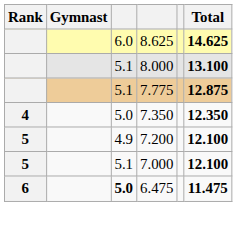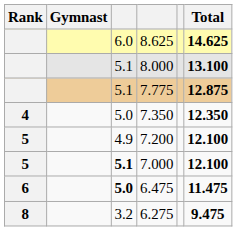 <table class="wikitable sortable" style="text-align:center; font-size:95%">
 <tr>
 <th scope=col>Rank</th>
 <th scope=col>Gymnast</th>
 <th scope=col></th>
 <th scope=col></th>
 <th scope=col></th>
 <th scope=col>Total</th>
 </tr>
 <tr bgcolor=fffcaf>
 <th scope=row style="text-align:center"></th>
 <td align=left></td>
 <td>6.0</td>
 <td>8.625</td>
 <td></td>
 <td><strong>14.625</strong></td>
 </tr>
 <tr bgcolor=e5e5e5>
 <th scope=row style="text-align:center"></th>
 <td align=left></td>
 <td>5.1</td>
 <td>8.000</td>
 <td></td>
 <td><strong>13.100</strong></td>
 </tr>
 <tr bgcolor=eecc99>
 <th scope=row style="text-align:center"></th>
 <td align=left></td>
 <td>5.1</td>
 <td>7.775</td>
 <td></td>
 <td><strong>12.875</strong></td>
 </tr>
 <tr>
 <th scope=row style="text-align:center">4</th>
 <td align=left></td>
 <td>5.0</td>
 <td>7.350</td>
 <td></td>
 <td><strong>12.350</strong></td>
 </tr>
 <tr>
 <th scope=row style="text-align:center">5</th>
 <td align=left></td>
 <td>4.9</td>
 <td>7.200</td>
 <td></td>
 <td><strong>12.100</strong></td>
 </tr>
 <tr>
 <th scope=row style="text-align:center">5</th>
 <td align=left></td>
-<td>5.1</td>
+<td><strong>5.1</strong></td>
 <td>7.000</td>
 <td></td>
 <td><strong>12.100</strong></td>
 </tr>
 <tr>
 <th scope=row style="text-align:center">6</th>
 <td align=left></td>
 <td><strong>5.0</strong></td>
 <td>6.475</td>
 <td></td>
 <td><strong>11.475</strong></td>
 </tr>
+<tr>
+<th scope=row style="text-align:center">8</th>
+<td align=left></td>
+<td>3.2</td>
+<td>6.275</td>
+<td></td>
+<td><strong>9.475</strong></td>
+</tr>
 </table>
